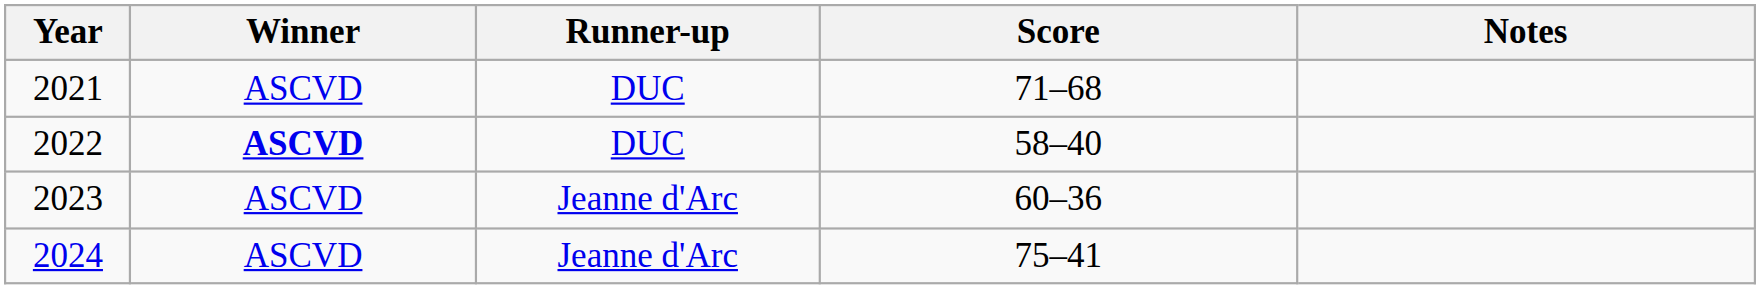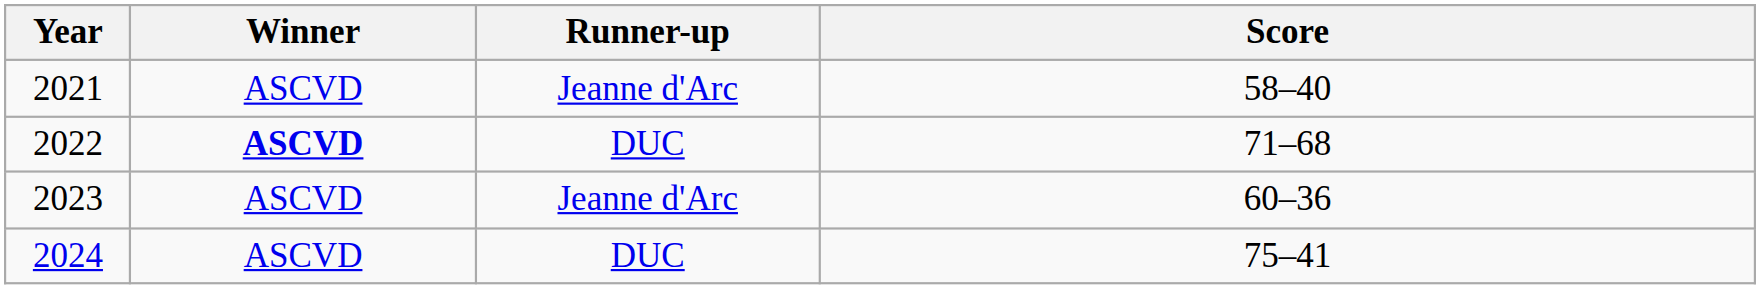 <table class="wikitable sortable" style="text-align:center;" width="800px">
 <tr>
 <th width="50">Year</th>
 <th width="150">Winner</th>
 <th width="150">Runner-up</th>
 <th>Score</th>
-<th>Notes</th>
 </tr>
 <tr>
 <td>2021</td>
 <td><a href='#'>ASCVD</a></td>
-<td><a href='#'>DUC</a></td>
-<td>71–68</td>
-<td></td>
+<td><a href='#'>Jeanne d'Arc</a></td>
+<td>58–40</td>
 </tr>
 <tr>
 <td>2022</td>
 <td><strong><a href='#'>ASCVD</a></strong></td>
 <td><a href='#'>DUC</a></td>
-<td>58–40</td>
-<td></td>
+<td>71–68</td>
 </tr>
 <tr>
 <td>2023</td>
 <td><a href='#'>ASCVD</a></td>
 <td><a href='#'>Jeanne d'Arc</a></td>
 <td>60–36</td>
-<td></td>
 </tr>
 <tr>
 <td><a href='#'>2024</a></td>
 <td><a href='#'>ASCVD</a></td>
-<td><a href='#'>Jeanne d'Arc</a></td>
+<td><a href='#'>DUC</a></td>
 <td>75–41</td>
-<td></td>
 </tr>
 </table>
